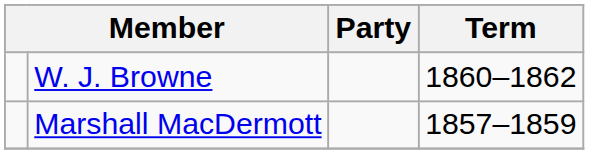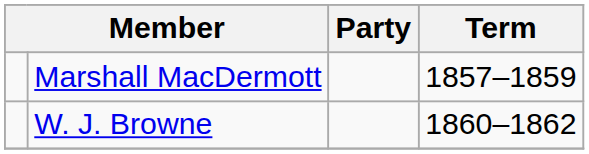 <table class="wikitable">
 <tr>
 <th colspan="2">Member</th>
 <th>Party</th>
 <th>Term</th>
 </tr>
 <tr>
 <td> </td>
+<td><a href='#'>Marshall MacDermott</a></td>
+<td></td>
+<td>1857–1859</td>
+</tr>
+<tr>
+<td> </td>
 <td><a href='#'>W. J. Browne</a></td>
 <td></td>
 <td>1860–1862</td>
 </tr>
 <tr>
-<td> </td>
-<td><a href='#'>Marshall MacDermott</a></td>
-<td></td>
-<td>1857–1859</td>
-</tr>
-<tr>
 </tr>
 </table>
